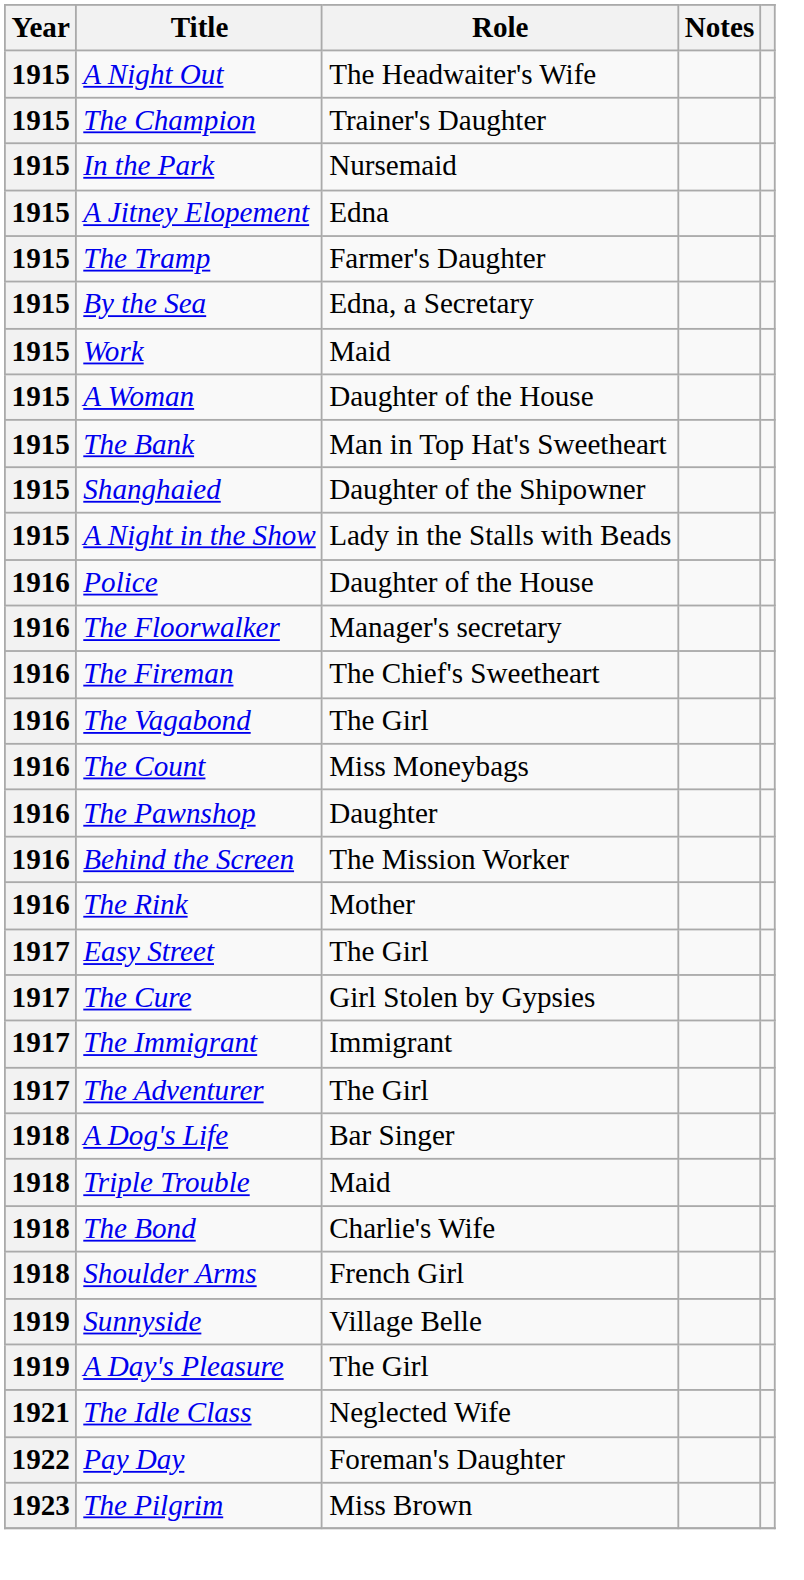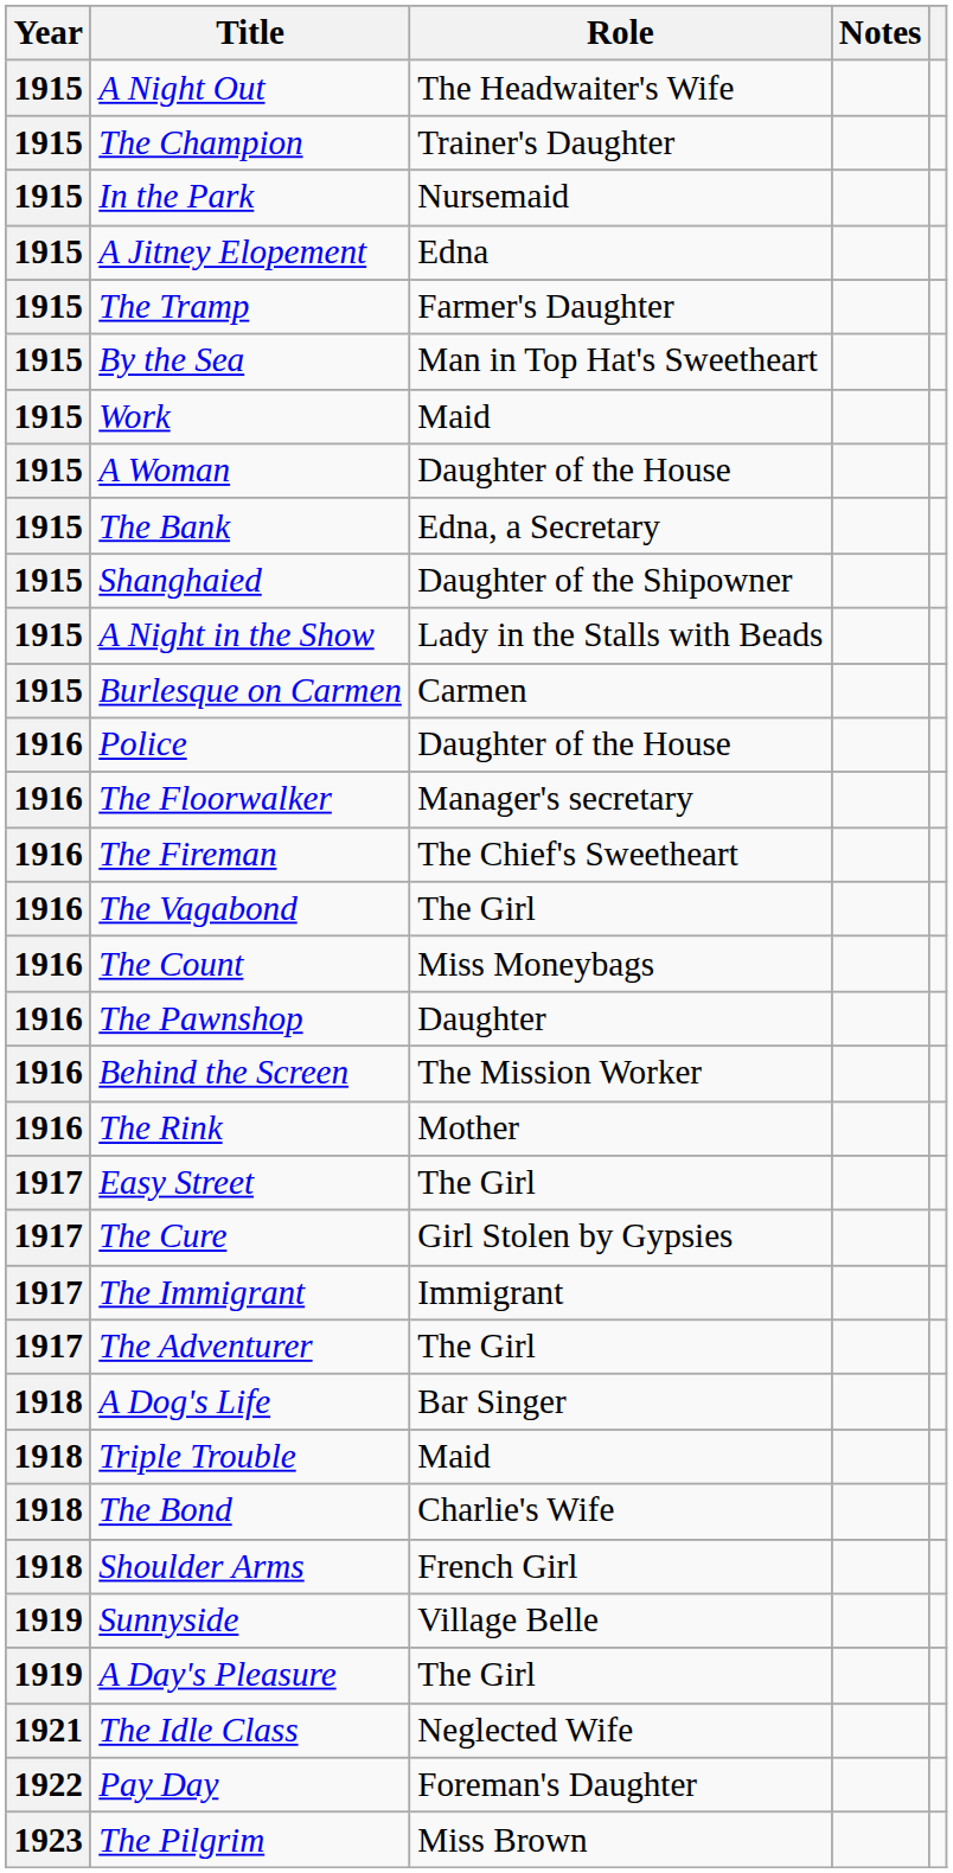 <table class="wikitable sortable plainrowheaders">
 <tr>
 <th>Year</th>
 <th>Title</th>
 <th>Role</th>
 <th class="unsortable">Notes</th>
 <th class="unsortable"></th>
 </tr>
 <tr>
 <th scope="row">1915</th>
 <td><em><a href='#'>A Night Out</a></em></td>
 <td>The Headwaiter's Wife</td>
 <td></td>
 <td style="text-align:center;"></td>
 </tr>
 <tr>
 <th scope="row">1915</th>
 <td><em><a href='#'>The Champion</a></em></td>
 <td>Trainer's Daughter</td>
 <td></td>
 <td style="text-align:center;"></td>
 </tr>
 <tr>
 <th scope="row">1915</th>
 <td><em><a href='#'>In the Park</a></em></td>
 <td>Nursemaid</td>
 <td></td>
 <td style="text-align:center;"></td>
 </tr>
 <tr>
 <th scope="row">1915</th>
 <td><em><a href='#'>A Jitney Elopement</a></em></td>
 <td>Edna</td>
 <td></td>
 <td style="text-align:center;"></td>
 </tr>
 <tr>
 <th scope="row">1915</th>
 <td><em><a href='#'>The Tramp</a></em></td>
 <td>Farmer's Daughter</td>
 <td></td>
 <td style="text-align:center;"></td>
 </tr>
 <tr>
 <th scope="row">1915</th>
 <td><em><a href='#'>By the Sea</a></em></td>
-<td>Edna, a Secretary</td>
+<td>Man in Top Hat's Sweetheart</td>
 <td></td>
 <td style="text-align:center;"></td>
 </tr>
 <tr>
 <th scope="row">1915</th>
 <td><em><a href='#'>Work</a></em></td>
 <td>Maid</td>
 <td></td>
 <td style="text-align:center;"></td>
 </tr>
 <tr>
 <th scope="row">1915</th>
 <td><em><a href='#'>A Woman</a></em></td>
 <td>Daughter of the House</td>
 <td></td>
 <td style="text-align:center;"></td>
 </tr>
 <tr>
 <th scope="row">1915</th>
 <td><em><a href='#'>The Bank</a></em></td>
-<td>Man in Top Hat's Sweetheart</td>
+<td>Edna, a Secretary</td>
 <td></td>
 <td style="text-align:center;"></td>
 </tr>
 <tr>
 <th scope="row">1915</th>
 <td><em><a href='#'>Shanghaied</a></em></td>
 <td>Daughter of the Shipowner</td>
 <td></td>
 <td style="text-align:center;"></td>
 </tr>
 <tr>
 <th scope="row">1915</th>
 <td><em><a href='#'>A Night in the Show</a></em></td>
 <td>Lady in the Stalls with Beads</td>
+<td></td>
+<td style="text-align:center;"></td>
+</tr>
+<tr>
+<th scope="row">1915</th>
+<td><em><a href='#'>Burlesque on Carmen</a></em></td>
+<td>Carmen</td>
 <td></td>
 <td style="text-align:center;"></td>
 </tr>
 <tr>
 <th scope="row">1916</th>
 <td><em><a href='#'>Police</a></em></td>
 <td>Daughter of the House</td>
 <td></td>
 <td style="text-align:center;"></td>
 </tr>
 <tr>
 <th scope="row">1916</th>
 <td><em><a href='#'>The Floorwalker</a></em></td>
 <td>Manager's secretary</td>
 <td></td>
 <td style="text-align:center;"></td>
 </tr>
 <tr>
 <th scope="row">1916</th>
 <td><em><a href='#'>The Fireman</a></em></td>
 <td>The Chief's Sweetheart</td>
 <td></td>
 <td style="text-align:center;"></td>
 </tr>
 <tr>
 <th scope="row">1916</th>
 <td><em><a href='#'>The Vagabond</a></em></td>
 <td>The Girl</td>
 <td></td>
 <td style="text-align:center;"></td>
 </tr>
 <tr>
 <th scope="row">1916</th>
 <td><em><a href='#'>The Count</a></em></td>
 <td>Miss Moneybags</td>
 <td></td>
 <td style="text-align:center;"></td>
 </tr>
 <tr>
 <th scope="row">1916</th>
 <td><em><a href='#'>The Pawnshop</a></em></td>
 <td>Daughter</td>
 <td></td>
 <td style="text-align:center;"></td>
 </tr>
 <tr>
 <th scope="row">1916</th>
 <td><em><a href='#'>Behind the Screen</a></em></td>
 <td>The Mission Worker</td>
 <td></td>
 <td style="text-align:center;"></td>
 </tr>
 <tr>
 <th scope="row">1916</th>
 <td><em><a href='#'>The Rink</a></em></td>
 <td>Mother</td>
 <td></td>
 <td style="text-align:center;"></td>
 </tr>
 <tr>
 <th scope="row">1917</th>
 <td><em><a href='#'>Easy Street</a></em></td>
 <td>The Girl</td>
 <td></td>
 <td style="text-align:center;"></td>
 </tr>
 <tr>
 <th scope="row">1917</th>
 <td><em><a href='#'>The Cure</a></em></td>
 <td>Girl Stolen by Gypsies</td>
 <td></td>
 <td style="text-align:center;"></td>
 </tr>
 <tr>
 <th scope="row">1917</th>
 <td><em><a href='#'>The Immigrant</a></em></td>
 <td>Immigrant</td>
 <td></td>
 <td style="text-align:center;"></td>
 </tr>
 <tr>
 <th scope="row">1917</th>
 <td><em><a href='#'>The Adventurer</a></em></td>
 <td>The Girl</td>
 <td></td>
 <td style="text-align:center;"></td>
 </tr>
 <tr>
 <th scope="row">1918</th>
 <td><em><a href='#'>A Dog's Life</a></em></td>
 <td>Bar Singer</td>
 <td></td>
 <td style="text-align:center;"></td>
 </tr>
 <tr>
 <th scope="row">1918</th>
 <td><em><a href='#'>Triple Trouble</a></em></td>
 <td>Maid</td>
 <td></td>
 <td style="text-align:center;"></td>
 </tr>
 <tr>
 <th scope="row">1918</th>
 <td><em><a href='#'>The Bond</a></em></td>
 <td>Charlie's Wife</td>
 <td></td>
 <td style="text-align:center;"></td>
 </tr>
 <tr>
 <th scope="row">1918</th>
 <td><em><a href='#'>Shoulder Arms</a></em></td>
 <td>French Girl</td>
 <td></td>
 <td style="text-align:center;"></td>
 </tr>
 <tr>
 <th scope="row">1919</th>
 <td><em><a href='#'>Sunnyside</a></em></td>
 <td>Village Belle</td>
 <td></td>
 <td style="text-align:center;"></td>
 </tr>
 <tr>
 <th scope="row">1919</th>
 <td><em><a href='#'>A Day's Pleasure</a></em></td>
 <td>The Girl</td>
 <td></td>
 <td style="text-align:center;"></td>
 </tr>
 <tr>
 <th scope="row">1921</th>
 <td><em><a href='#'>The Idle Class</a></em></td>
 <td>Neglected Wife</td>
 <td></td>
 <td style="text-align:center;"></td>
 </tr>
 <tr>
 <th scope="row">1922</th>
 <td><em><a href='#'>Pay Day</a></em></td>
 <td>Foreman's Daughter</td>
 <td></td>
 <td style="text-align:center;"></td>
 </tr>
 <tr>
 <th scope="row">1923</th>
 <td><em><a href='#'>The Pilgrim</a></em></td>
 <td>Miss Brown</td>
 <td></td>
 <td style="text-align:center;"></td>
 </tr>
 <tr>
 </tr>
 </table>
